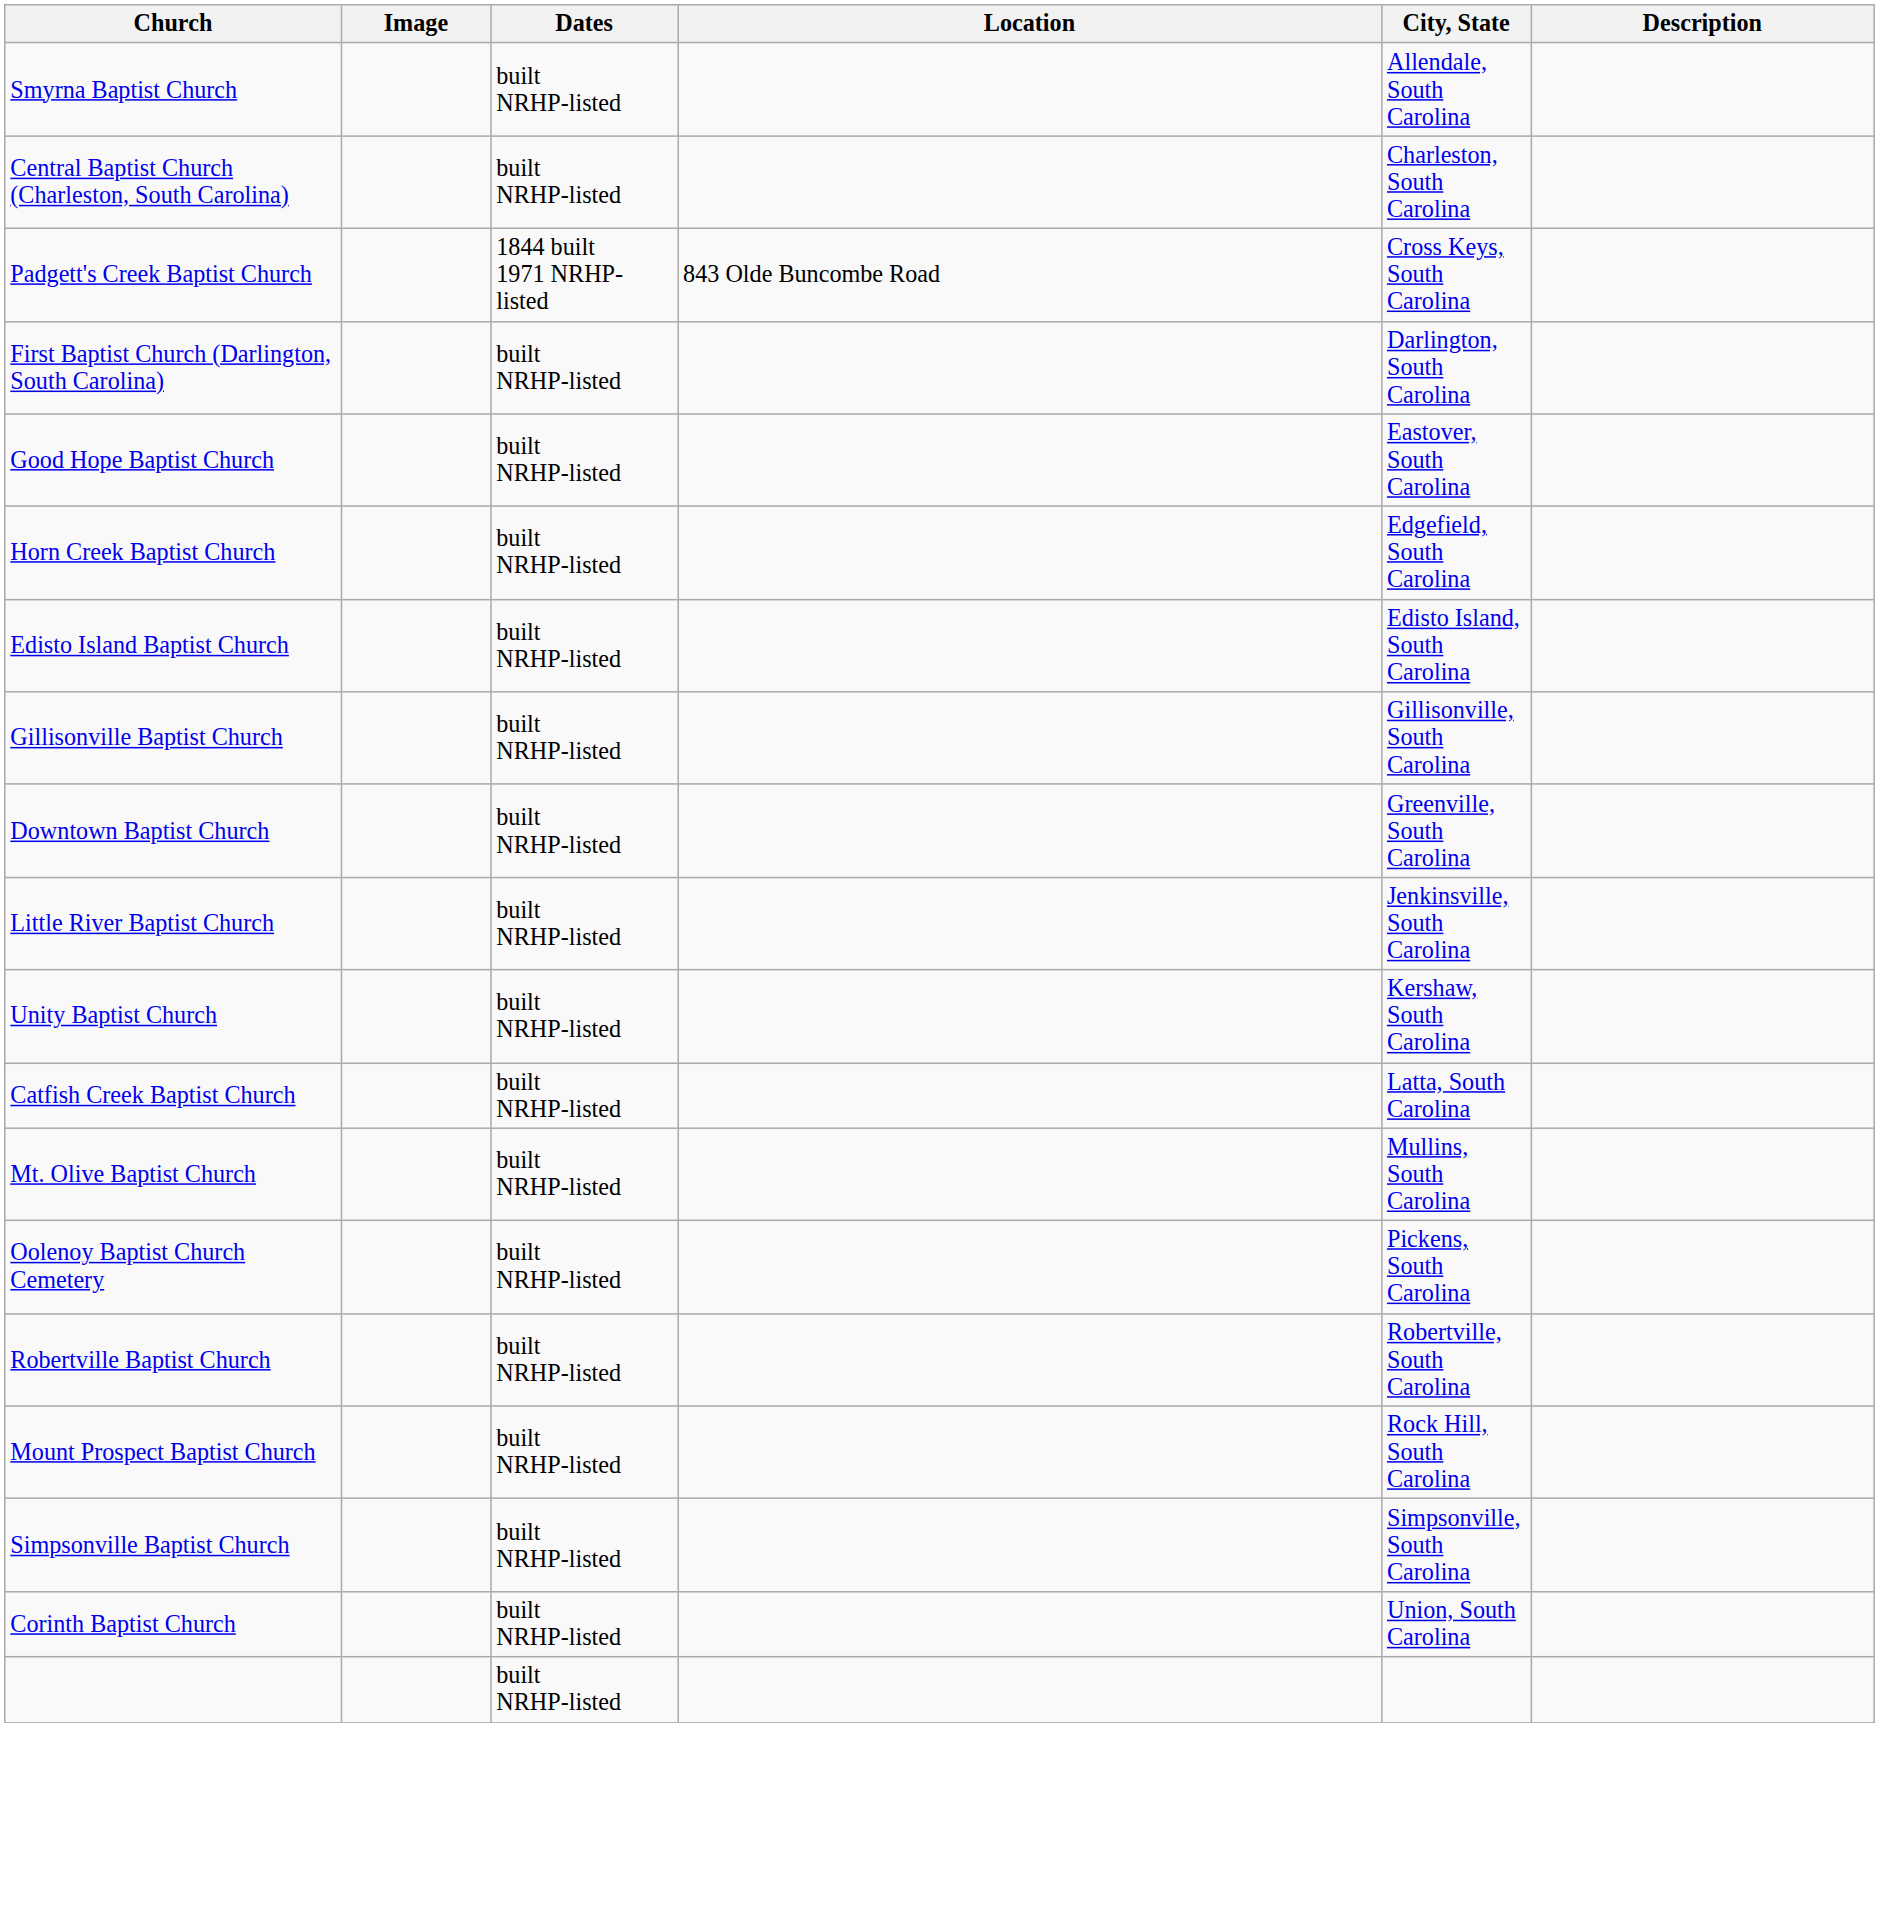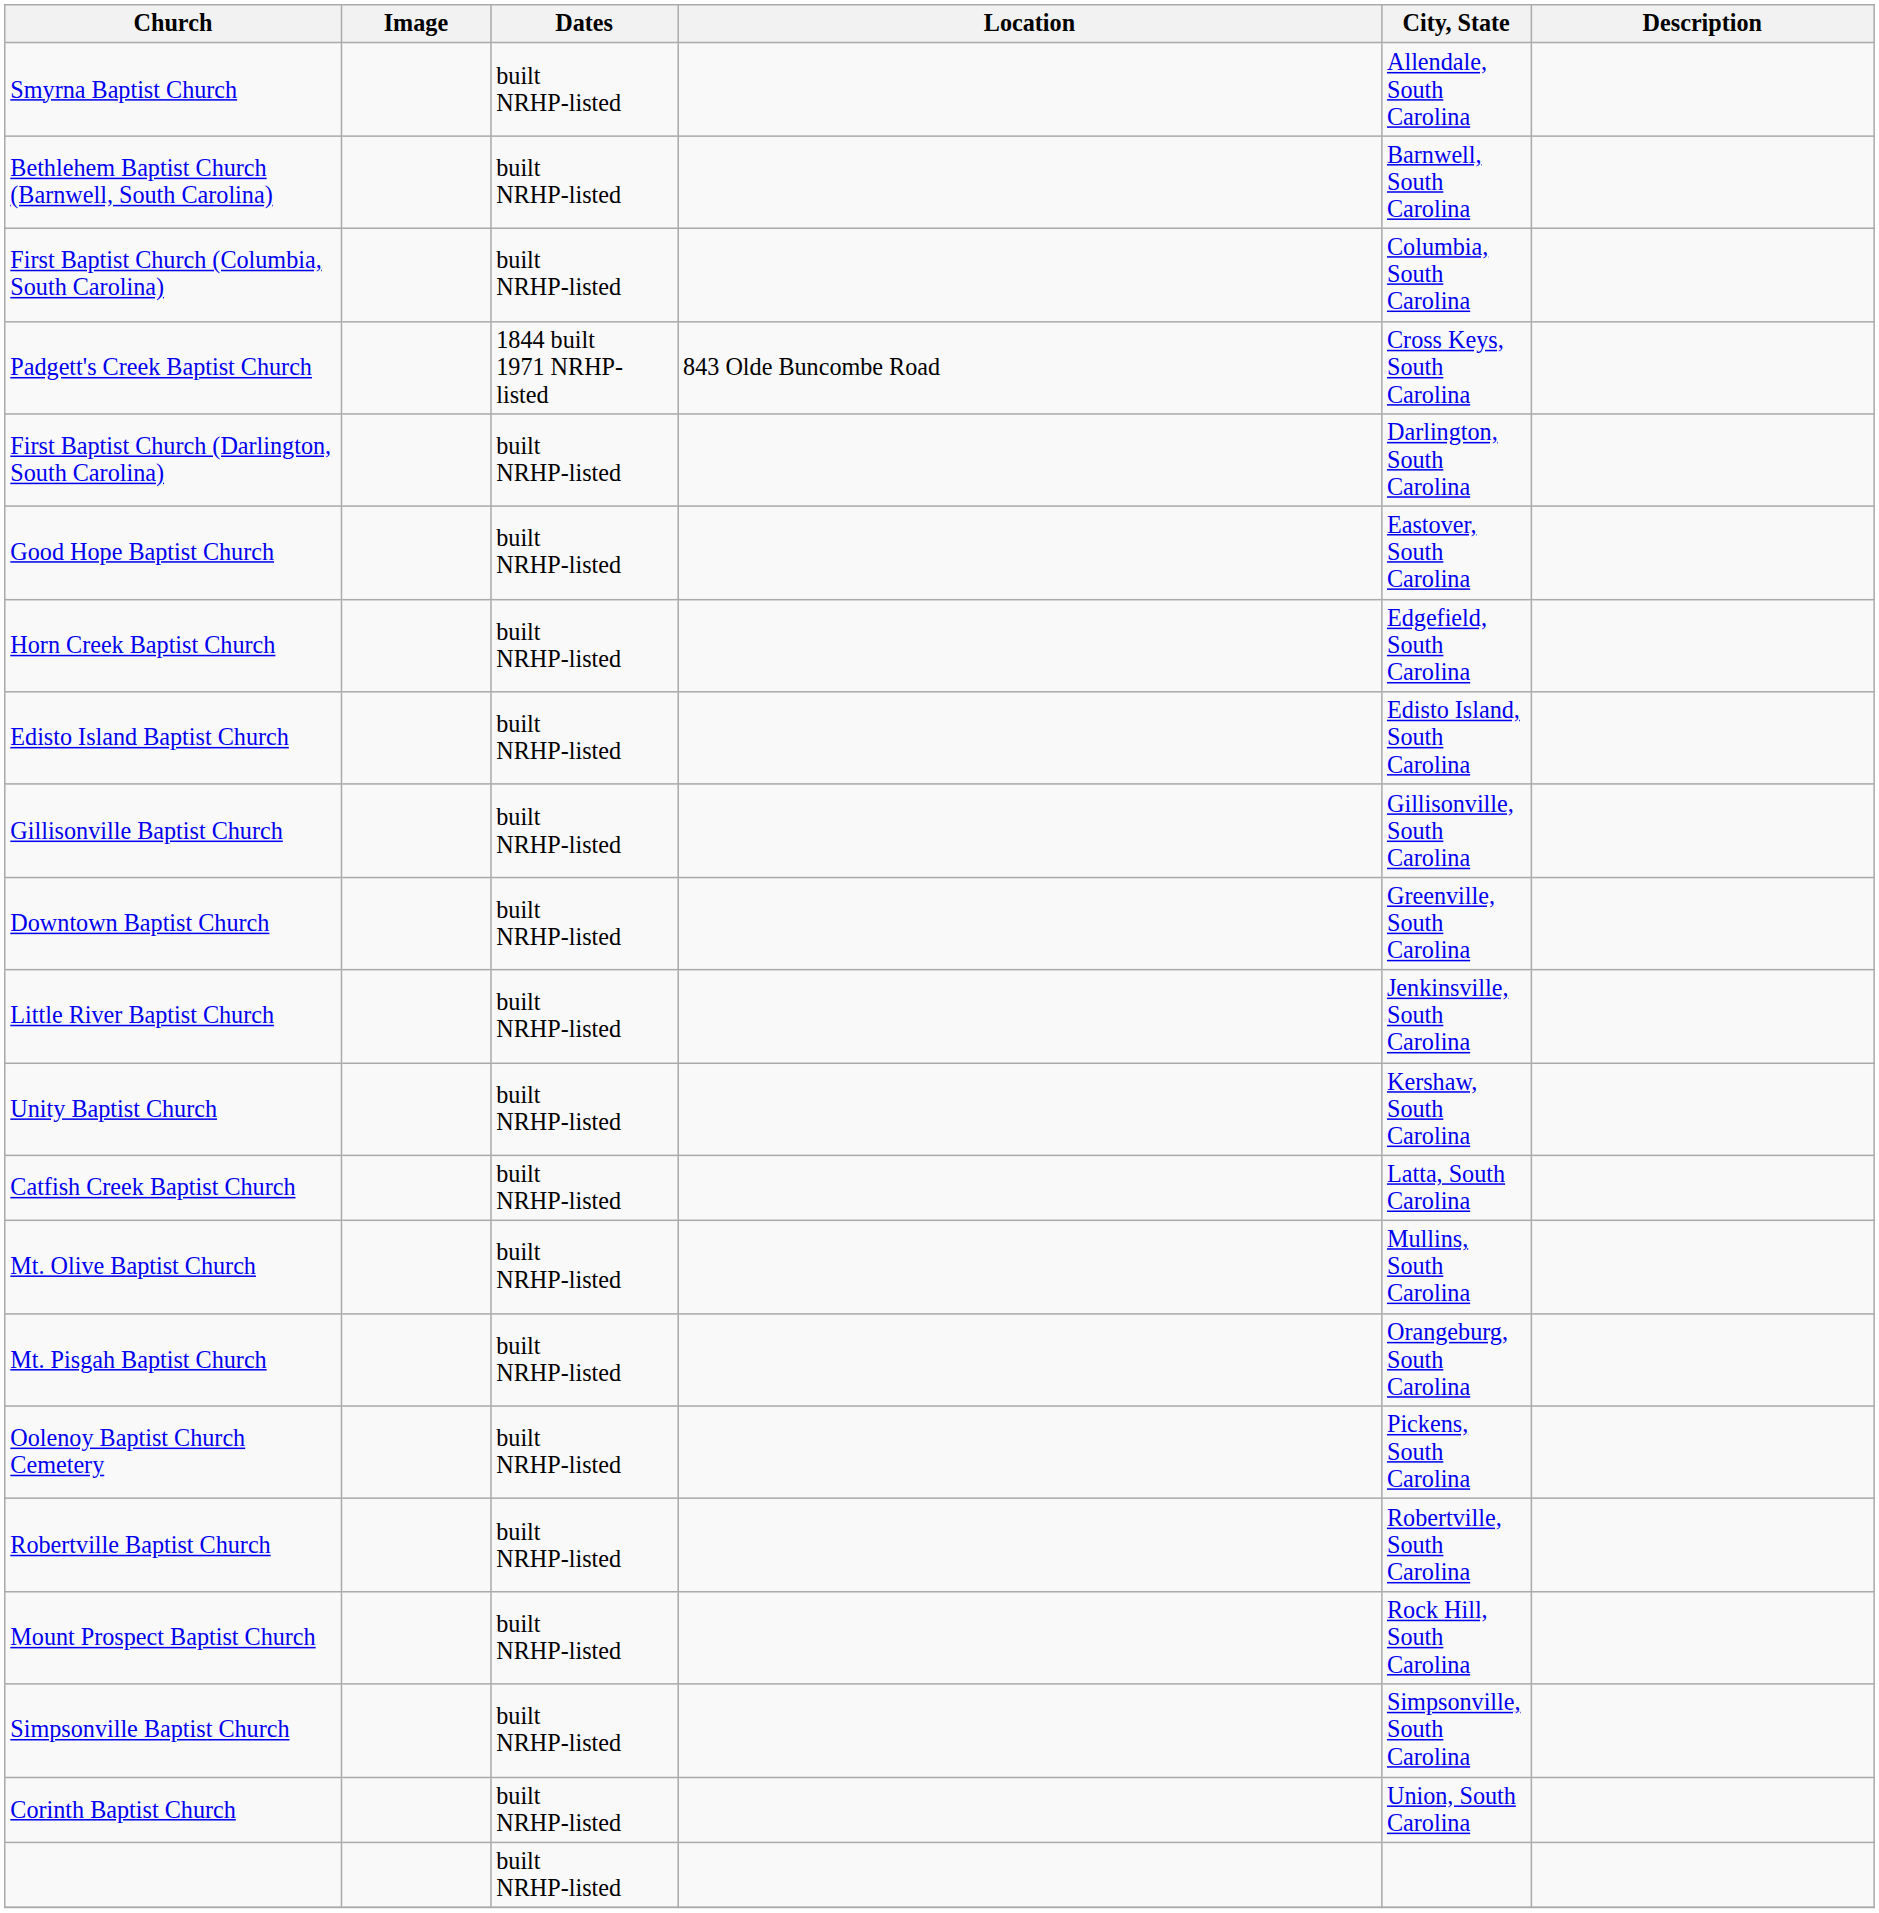 <table class="wikitable sortable" style="width:98%">
 <tr>
 <th width = 18%><strong>Church</strong></th>
 <th width = 8% class="unsortable"><strong>Image</strong></th>
 <th width = 10%><strong>Dates</strong></th>
 <th><strong>Location</strong></th>
 <th width = 8%><strong>City, State</strong></th>
 <th class="unsortable"><strong>Description</strong></th>
 </tr>
 <tr ->
 <td><a href='#'>Smyrna Baptist Church</a></td>
 <td></td>
 <td>built<br> NRHP-listed</td>
 <td></td>
 <td><a href='#'>Allendale, South Carolina</a></td>
 <td></td>
 </tr>
 <tr ->
-<td><a href='#'>Central Baptist Church (Charleston, South Carolina)</a></td>
+<td><a href='#'>Bethlehem Baptist Church (Barnwell, South Carolina)</a></td>
 <td></td>
 <td>built<br> NRHP-listed</td>
 <td></td>
-<td><a href='#'>Charleston, South Carolina</a></td>
+<td><a href='#'>Barnwell, South Carolina</a></td>
+<td></td>
+</tr>
+<tr ->
+<td><a href='#'>First Baptist Church (Columbia, South Carolina)</a></td>
+<td></td>
+<td>built<br> NRHP-listed</td>
+<td></td>
+<td><a href='#'>Columbia, South Carolina</a></td>
 <td></td>
 </tr>
 <tr ->
 <td><a href='#'>Padgett's Creek Baptist Church</a></td>
 <td></td>
 <td>1844 built<br> 1971 NRHP-listed</td>
 <td>843 Olde Buncombe Road <small></small></td>
 <td><a href='#'>Cross Keys, South Carolina</a></td>
 <td></td>
 </tr>
 <tr ->
 <td><a href='#'>First Baptist Church (Darlington, South Carolina)</a></td>
 <td></td>
 <td>built<br> NRHP-listed</td>
 <td></td>
 <td><a href='#'>Darlington, South Carolina</a></td>
 <td></td>
 </tr>
 <tr ->
 <td><a href='#'>Good Hope Baptist Church</a></td>
 <td></td>
 <td>built<br> NRHP-listed</td>
 <td></td>
 <td><a href='#'>Eastover, South Carolina</a></td>
 <td></td>
 </tr>
 <tr ->
 <td><a href='#'>Horn Creek Baptist Church</a></td>
 <td></td>
 <td>built<br> NRHP-listed</td>
 <td></td>
 <td><a href='#'>Edgefield, South Carolina</a></td>
 <td></td>
 </tr>
 <tr ->
 <td><a href='#'>Edisto Island Baptist Church</a></td>
 <td></td>
 <td>built<br> NRHP-listed</td>
 <td></td>
 <td><a href='#'>Edisto Island, South Carolina</a></td>
 <td></td>
 </tr>
 <tr ->
 <td><a href='#'>Gillisonville Baptist Church</a></td>
 <td></td>
 <td>built<br> NRHP-listed</td>
 <td></td>
 <td><a href='#'>Gillisonville, South Carolina</a></td>
 <td></td>
 </tr>
 <tr ->
 <td><a href='#'>Downtown Baptist Church</a></td>
 <td></td>
 <td>built<br> NRHP-listed</td>
 <td></td>
 <td><a href='#'>Greenville, South Carolina</a></td>
 <td></td>
 </tr>
 <tr ->
 <td><a href='#'>Little River Baptist Church</a></td>
 <td></td>
 <td>built<br> NRHP-listed</td>
 <td></td>
 <td><a href='#'>Jenkinsville, South Carolina</a></td>
 <td></td>
 </tr>
 <tr ->
 <td><a href='#'>Unity Baptist Church</a></td>
 <td></td>
 <td>built<br> NRHP-listed</td>
 <td></td>
 <td><a href='#'>Kershaw, South Carolina</a></td>
 <td></td>
 </tr>
 <tr ->
 <td><a href='#'>Catfish Creek Baptist Church</a></td>
 <td></td>
 <td>built<br> NRHP-listed</td>
 <td></td>
 <td><a href='#'>Latta, South Carolina</a></td>
 <td></td>
 </tr>
 <tr ->
 <td><a href='#'>Mt. Olive Baptist Church</a></td>
 <td></td>
 <td>built<br> NRHP-listed</td>
 <td></td>
 <td><a href='#'>Mullins, South Carolina</a></td>
 <td></td>
 </tr>
 <tr ->
+<td><a href='#'>Mt. Pisgah Baptist Church</a></td>
+<td></td>
+<td>built<br> NRHP-listed</td>
+<td></td>
+<td><a href='#'>Orangeburg, South Carolina</a></td>
+<td></td>
+</tr>
+<tr ->
 <td><a href='#'>Oolenoy Baptist Church Cemetery</a></td>
 <td></td>
 <td>built<br> NRHP-listed</td>
 <td></td>
 <td><a href='#'>Pickens, South Carolina</a></td>
 <td></td>
 </tr>
 <tr ->
 <td><a href='#'>Robertville Baptist Church</a></td>
 <td></td>
 <td>built<br> NRHP-listed</td>
 <td></td>
 <td><a href='#'>Robertville, South Carolina</a></td>
 <td></td>
 </tr>
 <tr ->
 <td><a href='#'>Mount Prospect Baptist Church</a></td>
 <td></td>
 <td>built<br> NRHP-listed</td>
 <td></td>
 <td><a href='#'>Rock Hill, South Carolina</a></td>
 <td></td>
 </tr>
 <tr ->
 <td><a href='#'>Simpsonville Baptist Church</a></td>
 <td></td>
 <td>built<br> NRHP-listed</td>
 <td></td>
 <td><a href='#'>Simpsonville, South Carolina</a></td>
 <td></td>
 </tr>
 <tr ->
 <td><a href='#'>Corinth Baptist Church</a></td>
 <td></td>
 <td>built<br> NRHP-listed</td>
 <td></td>
 <td><a href='#'>Union, South Carolina</a></td>
 <td></td>
 </tr>
 <tr ->
 <td></td>
 <td></td>
 <td>built<br> NRHP-listed</td>
 <td></td>
 <td></td>
 <td></td>
 </tr>
 <tr ->
 </tr>
 </table>
